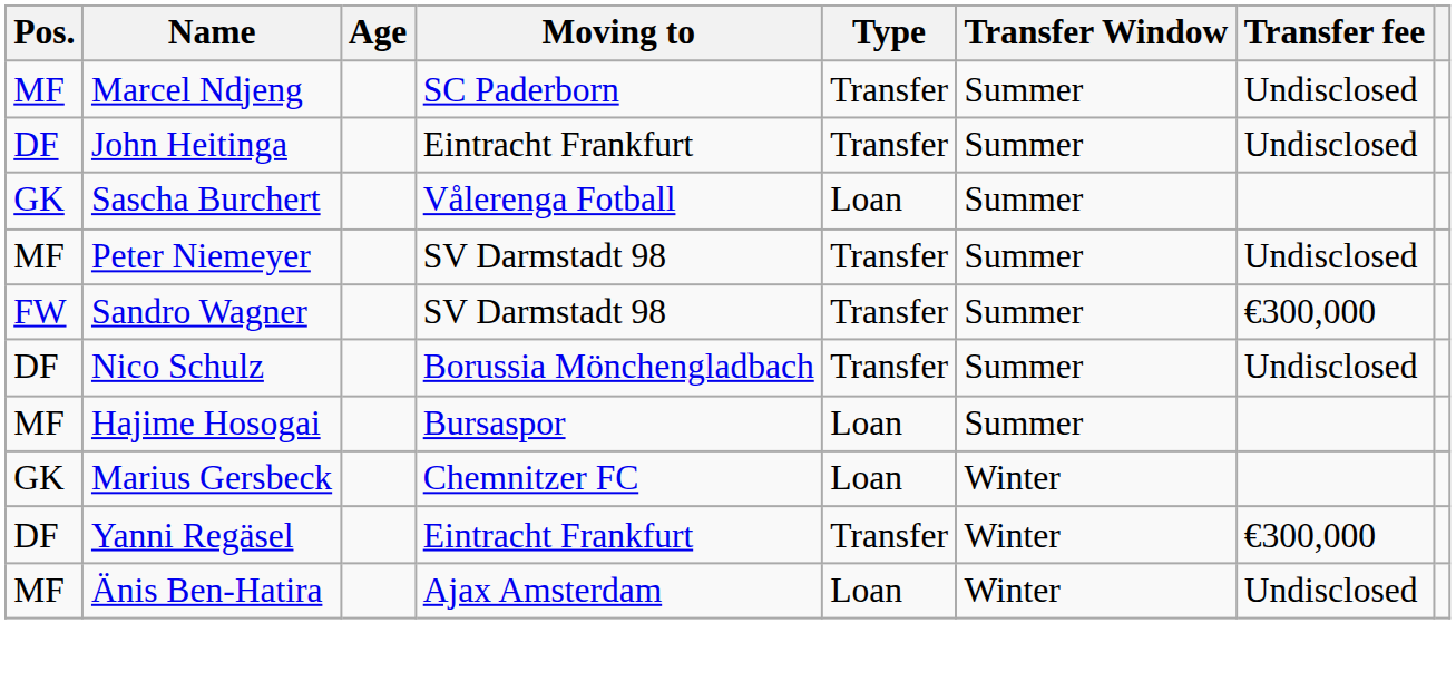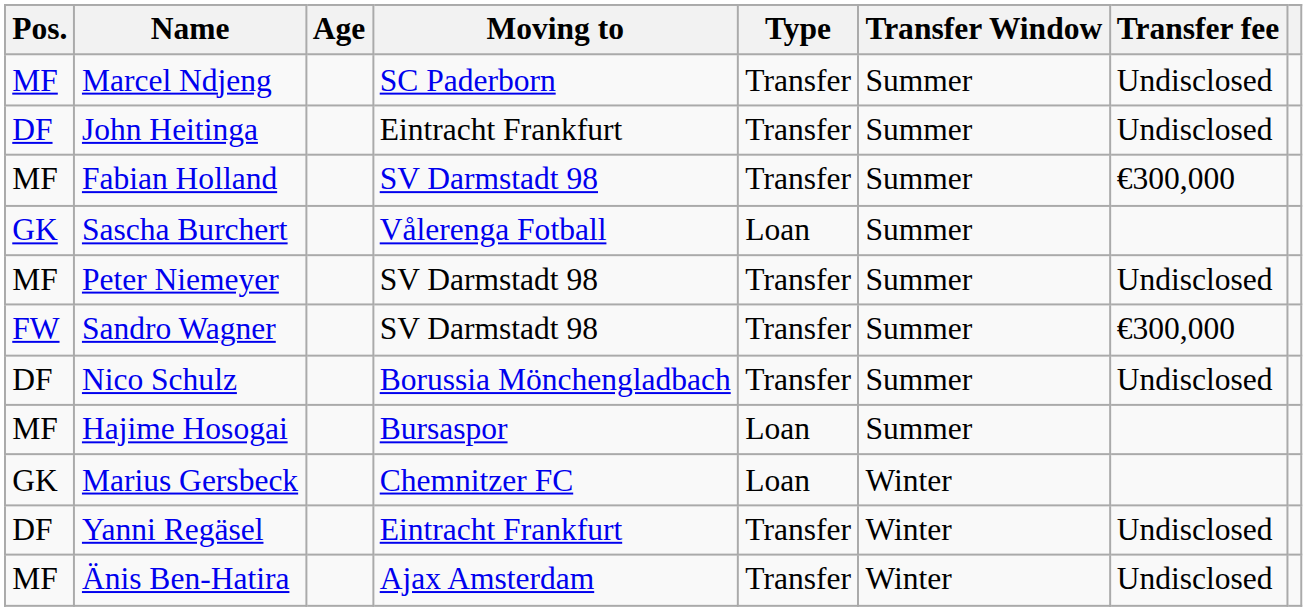 <table class="wikitable">
 <tr>
 <th>Pos.</th>
 <th>Name</th>
 <th>Age</th>
 <th>Moving to</th>
 <th>Type</th>
 <th>Transfer Window</th>
 <th>Transfer fee</th>
 <th></th>
 </tr>
 <tr>
 <td><a href='#'>MF</a></td>
 <td> <a href='#'>Marcel Ndjeng</a></td>
 <td></td>
 <td><a href='#'>SC Paderborn</a></td>
 <td>Transfer</td>
 <td>Summer</td>
 <td>Undisclosed</td>
 <td></td>
 </tr>
 <tr>
 <td><a href='#'>DF</a></td>
 <td> <a href='#'>John Heitinga</a></td>
 <td></td>
 <td>Eintracht Frankfurt</td>
 <td>Transfer</td>
 <td>Summer</td>
 <td>Undisclosed</td>
+<td></td>
+</tr>
+<tr>
+<td>MF</td>
+<td> <a href='#'>Fabian Holland</a></td>
+<td></td>
+<td><a href='#'>SV Darmstadt 98</a></td>
+<td>Transfer</td>
+<td>Summer</td>
+<td>€300,000</td>
 <td></td>
 </tr>
 <tr>
 <td><a href='#'>GK</a></td>
 <td> <a href='#'>Sascha Burchert</a></td>
 <td></td>
 <td><a href='#'>Vålerenga Fotball</a></td>
 <td>Loan</td>
 <td>Summer</td>
 <td></td>
 <td></td>
 </tr>
 <tr>
 <td>MF</td>
 <td> <a href='#'>Peter Niemeyer</a></td>
 <td></td>
 <td>SV Darmstadt 98</td>
 <td>Transfer</td>
 <td>Summer</td>
 <td>Undisclosed</td>
 <td></td>
 </tr>
 <tr>
 <td><a href='#'>FW</a></td>
 <td> <a href='#'>Sandro Wagner</a></td>
 <td></td>
 <td>SV Darmstadt 98</td>
 <td>Transfer</td>
 <td>Summer</td>
 <td>€300,000</td>
 <td></td>
 </tr>
 <tr>
 <td>DF</td>
 <td> <a href='#'>Nico Schulz</a></td>
 <td></td>
 <td><a href='#'>Borussia Mönchengladbach</a></td>
 <td>Transfer</td>
 <td>Summer</td>
 <td>Undisclosed</td>
 <td></td>
 </tr>
 <tr>
 <td>MF</td>
 <td> <a href='#'>Hajime Hosogai</a></td>
 <td></td>
 <td><a href='#'>Bursaspor</a></td>
 <td>Loan</td>
 <td>Summer</td>
 <td></td>
 <td></td>
 </tr>
 <tr>
 <td>GK</td>
 <td> <a href='#'>Marius Gersbeck</a></td>
 <td></td>
 <td><a href='#'>Chemnitzer FC</a></td>
 <td>Loan</td>
 <td>Winter</td>
 <td></td>
 <td></td>
 </tr>
 <tr>
 <td>DF</td>
 <td> <a href='#'>Yanni Regäsel</a></td>
 <td></td>
 <td><a href='#'>Eintracht Frankfurt</a></td>
 <td>Transfer</td>
 <td>Winter</td>
-<td>€300,000</td>
+<td>Undisclosed</td>
 <td></td>
 </tr>
 <tr>
 <td>MF</td>
 <td> <a href='#'>Änis Ben-Hatira</a></td>
 <td></td>
 <td><a href='#'>Ajax Amsterdam</a></td>
-<td>Loan</td>
+<td>Transfer</td>
 <td>Winter</td>
 <td>Undisclosed</td>
 <td></td>
 </tr>
 </table>
